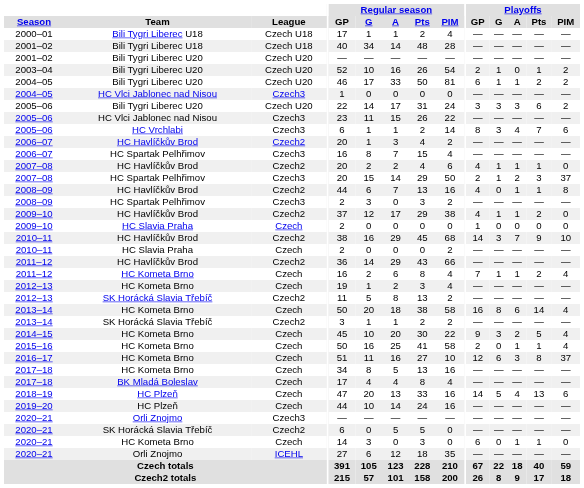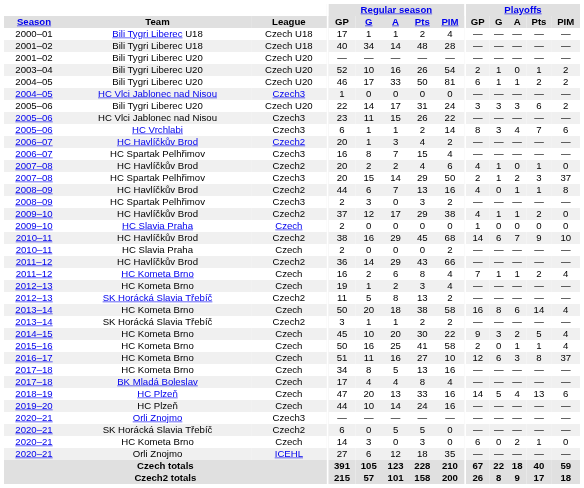 <table border="0" cellpadding="1" cellspacing="0" style="text-align:center; width:60em">
 <tr bgcolor="#e0e0e0">
 <th colspan="3" bgcolor="#ffffff"></th>
 <th rowspan="99" bgcolor="#ffffff"></th>
 <th colspan="5"><a href='#'>Regular season</a></th>
 <th rowspan="99" bgcolor="#ffffff"></th>
 <th colspan="5"><a href='#'>Playoffs</a></th>
 </tr>
 <tr bgcolor="#e0e0e0">
 <th><a href='#'>Season</a></th>
 <th>Team</th>
 <th>League</th>
 <th>GP</th>
 <th><a href='#'>G</a></th>
 <th><a href='#'>A</a></th>
 <th><a href='#'>Pts</a></th>
 <th><a href='#'>PIM</a></th>
 <th>GP</th>
 <th>G</th>
 <th>A</th>
 <th>Pts</th>
 <th>PIM</th>
 </tr>
 <tr>
 <td>2000–01</td>
 <td><a href='#'>Bili Tygri Liberec</a> U18</td>
 <td>Czech U18</td>
 <td>17</td>
 <td>1</td>
 <td>1</td>
 <td>2</td>
 <td>4</td>
 <td>—</td>
 <td>—</td>
 <td>—</td>
 <td>—</td>
 <td>—</td>
 </tr>
 <tr bgcolor="#f0f0f0">
 <td>2001–02</td>
 <td>Bili Tygri Liberec U18</td>
 <td>Czech U18</td>
 <td>40</td>
 <td>34</td>
 <td>14</td>
 <td>48</td>
 <td>28</td>
 <td>—</td>
 <td>—</td>
 <td>—</td>
 <td>—</td>
 <td>—</td>
 </tr>
 <tr>
 <td>2001–02</td>
 <td>Bili Tygri Liberec U20</td>
 <td>Czech U20</td>
 <td>—</td>
 <td>—</td>
 <td>—</td>
 <td>—</td>
 <td>—</td>
 <td>—</td>
 <td>—</td>
 <td>—</td>
 <td>—</td>
 <td>—</td>
 </tr>
 <tr bgcolor="#f0f0f0">
 <td>2003–04</td>
 <td>Bili Tygri Liberec U20</td>
 <td>Czech U20</td>
 <td>52</td>
 <td>10</td>
 <td>16</td>
 <td>26</td>
 <td>54</td>
 <td>2</td>
 <td>1</td>
 <td>0</td>
 <td>1</td>
 <td>2</td>
 </tr>
 <tr>
 <td>2004–05</td>
 <td>Bili Tygri Liberec U20</td>
 <td>Czech U20</td>
 <td>46</td>
 <td>17</td>
 <td>33</td>
 <td>50</td>
 <td>81</td>
 <td>6</td>
 <td>1</td>
 <td>1</td>
 <td>2</td>
 <td>2</td>
 </tr>
 <tr bgcolor="#f0f0f0">
 <td><a href='#'>2004–05</a></td>
 <td><a href='#'>HC Vlci Jablonec nad Nisou</a></td>
 <td><a href='#'>Czech3</a></td>
 <td>1</td>
 <td>0</td>
 <td>0</td>
 <td>0</td>
 <td>0</td>
 <td>—</td>
 <td>—</td>
 <td>—</td>
 <td>—</td>
 <td>—</td>
 </tr>
 <tr>
 <td>2005–06</td>
 <td>Bili Tygri Liberec U20</td>
 <td>Czech U20</td>
 <td>22</td>
 <td>14</td>
 <td>17</td>
 <td>31</td>
 <td>24</td>
 <td>3</td>
 <td>3</td>
 <td>3</td>
 <td>6</td>
 <td>2</td>
 </tr>
 <tr bgcolor="#f0f0f0">
 <td><a href='#'>2005–06</a></td>
 <td>HC Vlci Jablonec nad Nisou</td>
 <td>Czech3</td>
 <td>23</td>
 <td>11</td>
 <td>15</td>
 <td>26</td>
 <td>22</td>
 <td>—</td>
 <td>—</td>
 <td>—</td>
 <td>—</td>
 <td>—</td>
 </tr>
 <tr>
 <td><a href='#'>2005–06</a></td>
 <td><a href='#'>HC Vrchlabi</a></td>
 <td>Czech3</td>
 <td>6</td>
 <td>1</td>
 <td>1</td>
 <td>2</td>
 <td>14</td>
 <td>8</td>
 <td>3</td>
 <td>4</td>
 <td>7</td>
 <td>6</td>
 </tr>
 <tr bgcolor="#f0f0f0">
 <td><a href='#'>2006–07</a></td>
 <td><a href='#'>HC Havlíčkův Brod</a></td>
 <td><a href='#'>Czech2</a></td>
 <td>20</td>
 <td>1</td>
 <td>3</td>
 <td>4</td>
 <td>2</td>
 <td>—</td>
 <td>—</td>
 <td>—</td>
 <td>—</td>
 <td>—</td>
 </tr>
 <tr>
 <td><a href='#'>2006–07</a></td>
 <td>HC Spartak Pelhřimov</td>
 <td>Czech3</td>
 <td>16</td>
 <td>8</td>
 <td>7</td>
 <td>15</td>
 <td>4</td>
 <td>—</td>
 <td>—</td>
 <td>—</td>
 <td>—</td>
 <td>—</td>
 </tr>
 <tr bgcolor="#f0f0f0">
 <td><a href='#'>2007–08</a></td>
 <td>HC Havlíčkův Brod</td>
 <td>Czech2</td>
 <td>20</td>
 <td>2</td>
 <td>2</td>
 <td>4</td>
 <td>6</td>
 <td>4</td>
 <td>1</td>
-<td>1</td>
+<td>0</td>
 <td>1</td>
 <td>0</td>
 </tr>
 <tr>
 <td><a href='#'>2007–08</a></td>
 <td>HC Spartak Pelhřimov</td>
 <td>Czech3</td>
 <td>20</td>
 <td>15</td>
 <td>14</td>
 <td>29</td>
 <td>50</td>
 <td>2</td>
 <td>1</td>
 <td>2</td>
 <td>3</td>
 <td>37</td>
 </tr>
 <tr bgcolor="#f0f0f0">
 <td><a href='#'>2008–09</a></td>
 <td>HC Havlíčkův Brod</td>
 <td>Czech2</td>
 <td>44</td>
 <td>6</td>
 <td>7</td>
 <td>13</td>
 <td>16</td>
 <td>4</td>
 <td>0</td>
 <td>1</td>
 <td>1</td>
 <td>8</td>
 </tr>
 <tr>
 <td><a href='#'>2008–09</a></td>
 <td>HC Spartak Pelhřimov</td>
 <td>Czech3</td>
 <td>2</td>
 <td>3</td>
 <td>0</td>
 <td>3</td>
 <td>2</td>
 <td>—</td>
 <td>—</td>
 <td>—</td>
 <td>—</td>
 <td>—</td>
 </tr>
 <tr bgcolor="#f0f0f0">
 <td><a href='#'>2009–10</a></td>
 <td>HC Havlíčkův Brod</td>
 <td>Czech2</td>
 <td>37</td>
 <td>12</td>
 <td>17</td>
 <td>29</td>
 <td>38</td>
 <td>4</td>
 <td>1</td>
 <td>1</td>
 <td>2</td>
 <td>0</td>
 </tr>
 <tr>
 <td><a href='#'>2009–10</a></td>
 <td><a href='#'>HC Slavia Praha</a></td>
 <td><a href='#'>Czech</a></td>
 <td>2</td>
 <td>0</td>
 <td>0</td>
 <td>0</td>
 <td>0</td>
 <td>1</td>
 <td>0</td>
 <td>0</td>
 <td>0</td>
 <td>0</td>
 </tr>
 <tr bgcolor="#f0f0f0">
 <td><a href='#'>2010–11</a></td>
 <td>HC Havlíčkův Brod</td>
 <td>Czech2</td>
 <td>38</td>
 <td>16</td>
 <td>29</td>
 <td>45</td>
 <td>68</td>
 <td>14</td>
-<td>3</td>
+<td>6</td>
 <td>7</td>
 <td>9</td>
 <td>10</td>
 </tr>
 <tr>
 <td><a href='#'>2010–11</a></td>
 <td>HC Slavia Praha</td>
 <td>Czech</td>
 <td>2</td>
 <td>0</td>
 <td>0</td>
 <td>0</td>
 <td>2</td>
 <td>—</td>
 <td>—</td>
 <td>—</td>
 <td>—</td>
 <td>—</td>
 </tr>
 <tr bgcolor="#f0f0f0">
 <td><a href='#'>2011–12</a></td>
 <td>HC Havlíčkův Brod</td>
 <td>Czech2</td>
 <td>36</td>
 <td>14</td>
 <td>29</td>
 <td>43</td>
 <td>66</td>
 <td>—</td>
 <td>—</td>
 <td>—</td>
 <td>—</td>
 <td>—</td>
 </tr>
 <tr>
 <td><a href='#'>2011–12</a></td>
 <td><a href='#'>HC Kometa Brno</a></td>
 <td>Czech</td>
 <td>16</td>
 <td>2</td>
 <td>6</td>
 <td>8</td>
 <td>4</td>
 <td>7</td>
 <td>1</td>
 <td>1</td>
 <td>2</td>
 <td>4</td>
 </tr>
 <tr bgcolor="#f0f0f0">
 <td><a href='#'>2012–13</a></td>
 <td>HC Kometa Brno</td>
 <td>Czech</td>
 <td>19</td>
 <td>1</td>
 <td>2</td>
 <td>3</td>
 <td>4</td>
 <td>—</td>
 <td>—</td>
 <td>—</td>
 <td>—</td>
 <td>—</td>
 </tr>
 <tr>
 <td><a href='#'>2012–13</a></td>
 <td><a href='#'>SK Horácká Slavia Třebíč</a></td>
 <td>Czech2</td>
 <td>11</td>
 <td>5</td>
 <td>8</td>
 <td>13</td>
 <td>2</td>
 <td>—</td>
 <td>—</td>
 <td>—</td>
 <td>—</td>
 <td>—</td>
 </tr>
 <tr bgcolor="#f0f0f0">
 <td><a href='#'>2013–14</a></td>
 <td>HC Kometa Brno</td>
 <td>Czech</td>
 <td>50</td>
 <td>20</td>
 <td>18</td>
 <td>38</td>
 <td>58</td>
 <td>16</td>
 <td>8</td>
 <td>6</td>
 <td>14</td>
 <td>4</td>
 </tr>
 <tr>
 <td><a href='#'>2013–14</a></td>
 <td>SK Horácká Slavia Třebíč</td>
 <td>Czech2</td>
 <td>3</td>
 <td>1</td>
 <td>1</td>
 <td>2</td>
 <td>2</td>
 <td>—</td>
 <td>—</td>
 <td>—</td>
 <td>—</td>
 <td>—</td>
 </tr>
 <tr bgcolor="#f0f0f0">
 <td><a href='#'>2014–15</a></td>
 <td>HC Kometa Brno</td>
 <td>Czech</td>
 <td>45</td>
 <td>10</td>
 <td>20</td>
 <td>30</td>
 <td>22</td>
 <td>9</td>
 <td>3</td>
 <td>2</td>
 <td>5</td>
 <td>4</td>
 </tr>
 <tr>
 <td><a href='#'>2015–16</a></td>
 <td>HC Kometa Brno</td>
 <td>Czech</td>
 <td>50</td>
 <td>16</td>
 <td>25</td>
 <td>41</td>
 <td>58</td>
 <td>2</td>
 <td>0</td>
 <td>1</td>
 <td>1</td>
 <td>4</td>
 </tr>
 <tr bgcolor="#f0f0f0">
 <td><a href='#'>2016–17</a></td>
 <td>HC Kometa Brno</td>
 <td>Czech</td>
 <td>51</td>
 <td>11</td>
 <td>16</td>
 <td>27</td>
 <td>10</td>
 <td>12</td>
 <td>6</td>
 <td>3</td>
 <td>8</td>
 <td>37</td>
 </tr>
 <tr>
 <td><a href='#'>2017–18</a></td>
 <td>HC Kometa Brno</td>
 <td>Czech</td>
 <td>34</td>
 <td>8</td>
 <td>5</td>
 <td>13</td>
 <td>16</td>
 <td>—</td>
 <td>—</td>
 <td>—</td>
 <td>—</td>
 <td>—</td>
 </tr>
 <tr bgcolor="#f0f0f0">
 <td><a href='#'>2017–18</a></td>
 <td><a href='#'>BK Mladá Boleslav</a></td>
 <td>Czech</td>
 <td>17</td>
 <td>4</td>
 <td>4</td>
 <td>8</td>
 <td>4</td>
 <td>—</td>
 <td>—</td>
 <td>—</td>
 <td>—</td>
 <td>—</td>
 </tr>
 <tr>
 <td><a href='#'>2018–19</a></td>
 <td><a href='#'>HC Plzeň</a></td>
 <td>Czech</td>
 <td>47</td>
 <td>20</td>
 <td>13</td>
 <td>33</td>
 <td>16</td>
 <td>14</td>
 <td>5</td>
 <td>4</td>
 <td>13</td>
 <td>6</td>
 </tr>
 <tr bgcolor="#f0f0f0">
 <td><a href='#'>2019–20</a></td>
 <td>HC Plzeň</td>
 <td>Czech</td>
 <td>44</td>
 <td>10</td>
 <td>14</td>
 <td>24</td>
 <td>16</td>
 <td>—</td>
 <td>—</td>
 <td>—</td>
 <td>—</td>
 <td>—</td>
 </tr>
 <tr>
 <td><a href='#'>2020–21</a></td>
 <td><a href='#'>Orli Znojmo</a></td>
 <td>Czech3</td>
 <td>—</td>
 <td>—</td>
 <td>—</td>
 <td>—</td>
 <td>—</td>
 <td>—</td>
 <td>—</td>
 <td>—</td>
 <td>—</td>
 <td>—</td>
 </tr>
 <tr bgcolor="#f0f0f0">
 <td><a href='#'>2020–21</a></td>
 <td>SK Horácká Slavia Třebíč</td>
 <td>Czech2</td>
 <td>6</td>
 <td>0</td>
 <td>5</td>
 <td>5</td>
 <td>0</td>
 <td>—</td>
 <td>—</td>
 <td>—</td>
 <td>—</td>
 <td>—</td>
 </tr>
 <tr>
 <td><a href='#'>2020–21</a></td>
 <td>HC Kometa Brno</td>
 <td>Czech</td>
 <td>14</td>
 <td>3</td>
 <td>0</td>
 <td>3</td>
 <td>0</td>
 <td>6</td>
 <td>0</td>
-<td>1</td>
+<td>2</td>
 <td>1</td>
 <td>0</td>
 </tr>
 <tr bgcolor="#f0f0f0">
 <td><a href='#'>2020–21</a></td>
 <td>Orli Znojmo</td>
 <td><a href='#'>ICEHL</a></td>
 <td>27</td>
 <td>6</td>
 <td>12</td>
 <td>18</td>
 <td>35</td>
 <td>—</td>
 <td>—</td>
 <td>—</td>
 <td>—</td>
 <td>—</td>
 </tr>
 <tr>
 </tr>
 <tr ALIGN="center" bgcolor="#e0e0e0">
 <th colspan="3">Czech totals</th>
 <th ALIGN="center">391</th>
 <th ALIGN="center">105</th>
 <th ALIGN="center">123</th>
 <th ALIGN="center">228</th>
 <th ALIGN="center">210</th>
 <th ALIGN="center">67</th>
 <th ALIGN="center">22</th>
 <th ALIGN="center">18</th>
 <th ALIGN="center">40</th>
 <th ALIGN="center">59</th>
 </tr>
 <tr>
 </tr>
 <tr ALIGN="center" bgcolor="#e0e0e0">
 <th colspan="3">Czech2 totals</th>
 <th ALIGN="center">215</th>
 <th ALIGN="center">57</th>
 <th ALIGN="center">101</th>
 <th ALIGN="center">158</th>
 <th ALIGN="center">200</th>
 <th ALIGN="center">26</th>
 <th ALIGN="center">8</th>
 <th ALIGN="center">9</th>
 <th ALIGN="center">17</th>
 <th ALIGN="center">18</th>
 </tr>
 </table>
